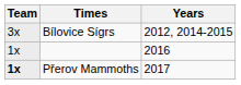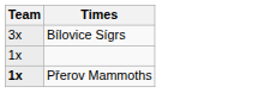 <table class="wikitable">
 <tr>
 <th>Team</th>
 <th>Times</th>
-<th>Years</th>
 </tr>
 <tr>
 <td bgcolor="#ececec">3x</td>
 <td>Bílovice Sígrs</td>
-<td>2012, 2014-2015</td>
 </tr>
 <tr>
 <td bgcolor="#ececec">1x</td>
 <td></td>
-<td>2016</td>
 </tr>
 <tr>
 <td bgcolor="#ececec"><strong>1x</strong></td>
 <td>Přerov Mammoths</td>
-<td>2017</td>
 </tr>
 </table>
